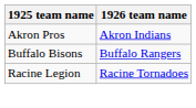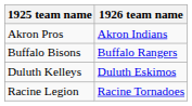 <table class="wikitable">
 <tr>
 <th>1925 team name</th>
 <th>1926 team name</th>
 </tr>
 <tr>
 <td>Akron Pros</td>
 <td><a href='#'>Akron Indians</a></td>
 </tr>
 <tr>
 <td>Buffalo Bisons</td>
 <td><a href='#'>Buffalo Rangers</a></td>
 </tr>
 <tr>
+<td>Duluth Kelleys</td>
+<td><a href='#'>Duluth Eskimos</a></td>
+</tr>
+<tr>
 <td>Racine Legion</td>
 <td><a href='#'>Racine Tornadoes</a></td>
 </tr>
 </table>
